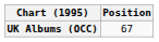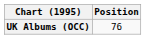 <table class="wikitable plainrowheaders" style="text-align:center">
 <tr>
 <th scope="col">Chart (1995)</th>
 <th scope="col">Position</th>
 </tr>
 <tr>
 <th scope="row">UK Albums (OCC)</th>
-<td>67</td>
+<td>76</td>
 </tr>
 </table>
